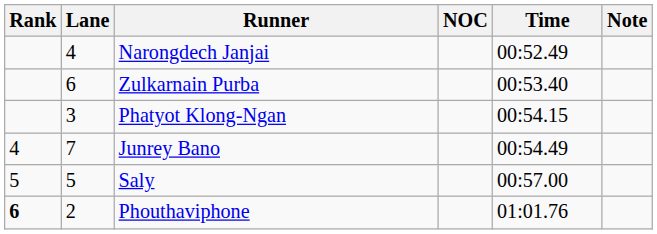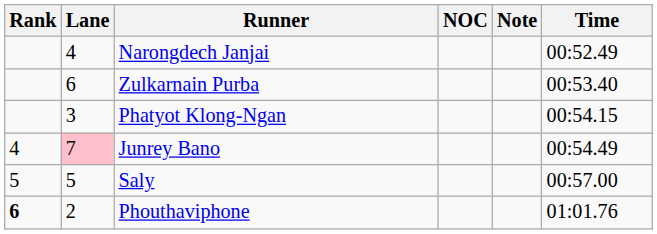 <table class="wikitable sortable" style="text-align:Left">
 <tr>
 <th width=10>Rank</th>
 <th width=10>Lane</th>
 <th width=250>Runner</th>
 <th width=10>NOC</th>
+<th width=10>Note</th>
 <th width=80>Time</th>
-<th width=10>Note</th>
 </tr>
 <tr>
 <td></td>
 <td>4</td>
 <td><a href='#'>Narongdech Janjai</a></td>
 <td></td>
+<td></td>
 <td>00:52.49</td>
-<td></td>
 </tr>
 <tr>
 <td></td>
 <td>6</td>
 <td><a href='#'>Zulkarnain Purba</a></td>
 <td></td>
+<td></td>
 <td>00:53.40</td>
-<td></td>
 </tr>
 <tr>
 <td></td>
 <td>3</td>
 <td><a href='#'>Phatyot Klong-Ngan</a></td>
 <td></td>
+<td></td>
 <td>00:54.15</td>
-<td></td>
 </tr>
 <tr>
 <td>4</td>
-<td>7</td>
+<td style="background: pink;">7</td>
 <td><a href='#'>Junrey Bano</a></td>
 <td></td>
+<td></td>
 <td>00:54.49</td>
-<td></td>
 </tr>
 <tr>
 <td>5</td>
 <td>5</td>
 <td><a href='#'>Saly</a></td>
 <td></td>
+<td></td>
 <td>00:57.00</td>
-<td></td>
 </tr>
 <tr>
 <td><strong>6</strong></td>
 <td>2</td>
 <td><a href='#'>Phouthaviphone</a></td>
 <td></td>
+<td></td>
 <td>01:01.76</td>
-<td></td>
 </tr>
 </table>
